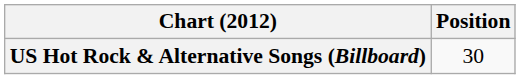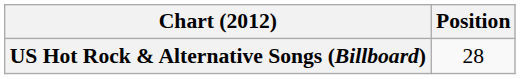 <table class="wikitable plainrowheaders" style="text-align:center">
 <tr>
 <th scope="col">Chart (2012)</th>
 <th scope="col">Position</th>
 </tr>
 <tr>
 <th scope="row">US Hot Rock & Alternative Songs (<em>Billboard</em>)</th>
-<td>30</td>
+<td>28</td>
 </tr>
 </table>
